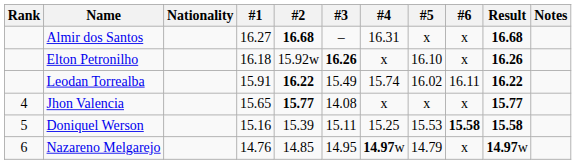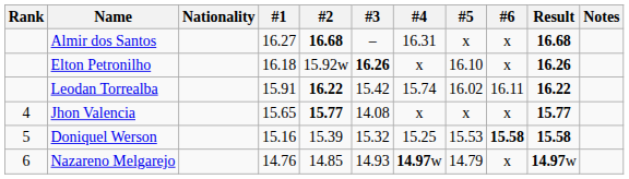 <table class="wikitable sortable" style="text-align:center">
 <tr>
 <th>Rank</th>
 <th>Name</th>
 <th>Nationality</th>
 <th>#1</th>
 <th>#2</th>
 <th>#3</th>
 <th>#4</th>
 <th>#5</th>
 <th>#6</th>
 <th>Result</th>
 <th>Notes</th>
 </tr>
 <tr>
 <td></td>
 <td align=left><a href='#'>Almir dos Santos</a></td>
 <td align=left></td>
 <td>16.27</td>
 <td><strong>16.68</strong></td>
 <td>–</td>
 <td>16.31</td>
 <td>x</td>
 <td>x</td>
 <td><strong>16.68</strong></td>
 <td></td>
 </tr>
 <tr>
 <td></td>
 <td align=left><a href='#'>Elton Petronilho</a></td>
 <td align=left></td>
 <td>16.18</td>
 <td>15.92w</td>
 <td><strong>16.26</strong></td>
 <td>x</td>
 <td>16.10</td>
 <td>x</td>
 <td><strong>16.26</strong></td>
 <td></td>
 </tr>
 <tr>
 <td></td>
 <td align=left><a href='#'>Leodan Torrealba</a></td>
 <td align=left></td>
 <td>15.91</td>
 <td><strong>16.22</strong></td>
-<td>15.49</td>
+<td>15.42</td>
 <td>15.74</td>
 <td>16.02</td>
 <td>16.11</td>
 <td><strong>16.22</strong></td>
 <td></td>
 </tr>
 <tr>
 <td>4</td>
 <td align=left><a href='#'>Jhon Valencia</a></td>
 <td align=left></td>
 <td>15.65</td>
 <td><strong>15.77</strong></td>
 <td>14.08</td>
 <td>x</td>
 <td>x</td>
 <td>x</td>
 <td><strong>15.77</strong></td>
 <td></td>
 </tr>
 <tr>
 <td>5</td>
 <td align=left><a href='#'>Doniquel Werson</a></td>
 <td align=left></td>
 <td>15.16</td>
 <td>15.39</td>
-<td>15.11</td>
+<td>15.32</td>
 <td>15.25</td>
 <td>15.53</td>
 <td><strong>15.58</strong></td>
 <td><strong>15.58</strong></td>
 <td></td>
 </tr>
 <tr>
 <td>6</td>
 <td align=left><a href='#'>Nazareno Melgarejo</a></td>
 <td align=left></td>
 <td>14.76</td>
 <td>14.85</td>
-<td>14.95</td>
+<td>14.93</td>
 <td><strong>14.97</strong>w</td>
 <td>14.79</td>
 <td>x</td>
 <td><strong>14.97</strong>w</td>
 <td></td>
 </tr>
 </table>
